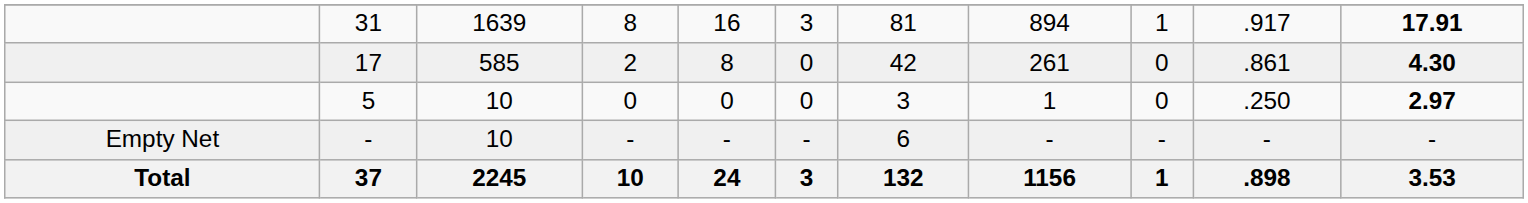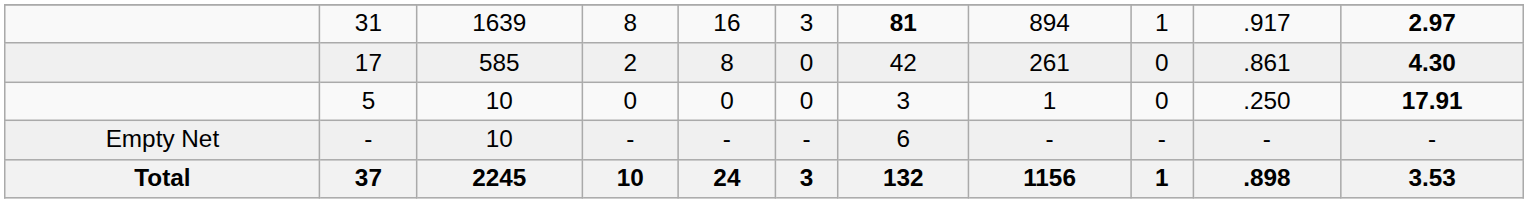 <table class="wikitable sortable" width ="1000">
 <tr align="center">
 </tr>
 <tr align="center" bgcolor="">
 <td></td>
 <td>31</td>
 <td>1639</td>
 <td>8</td>
 <td>16</td>
 <td>3</td>
-<td>81</td>
+<td><strong>81</strong></td>
 <td>894</td>
 <td>1</td>
 <td>.917</td>
-<td><strong>17.91</strong></td>
+<td><strong>2.97</strong></td>
 </tr>
 <tr align="center" bgcolor="f0f0f0">
 <td></td>
 <td>17</td>
 <td>585</td>
 <td>2</td>
 <td>8</td>
 <td>0</td>
 <td>42</td>
 <td>261</td>
 <td>0</td>
 <td>.861</td>
 <td><strong>4.30</strong></td>
 </tr>
 <tr align="center" bgcolor="">
 <td></td>
 <td>5</td>
 <td>10</td>
 <td>0</td>
 <td>0</td>
 <td>0</td>
 <td>3</td>
 <td>1</td>
 <td>0</td>
 <td>.250</td>
-<td><strong>2.97</strong></td>
+<td><strong>17.91</strong></td>
 </tr>
 <tr align="center" bgcolor="f0f0f0">
 <td>Empty Net</td>
 <td>-</td>
 <td>10</td>
 <td>-</td>
 <td>-</td>
 <td>-</td>
 <td>6</td>
 <td>-</td>
 <td>-</td>
 <td>-</td>
 <td>-</td>
 </tr>
 <tr>
 <th>Total</th>
 <th>37</th>
 <th>2245</th>
 <th>10</th>
 <th>24</th>
 <th>3</th>
 <th>132</th>
 <th>1156</th>
 <th>1</th>
 <th>.898</th>
 <th>3.53</th>
 </tr>
 </table>
